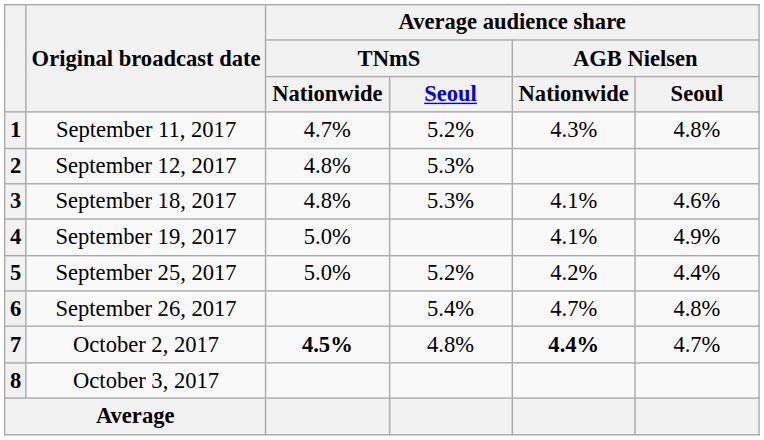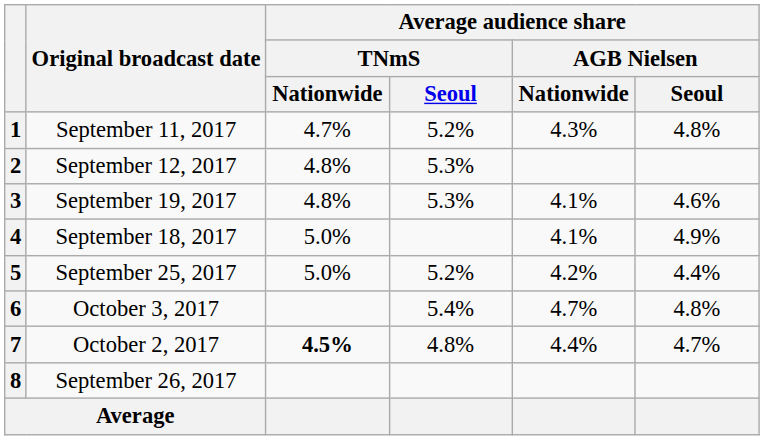 <table class="wikitable" style="text-align:center">
 <tr>
 <th rowspan="3"></th>
 <th rowspan="3">Original broadcast date</th>
 <th colspan="4">Average audience share</th>
 </tr>
 <tr>
 <th colspan="2">TNmS</th>
 <th colspan="2">AGB Nielsen</th>
 </tr>
 <tr>
 <th width="80">Nationwide</th>
 <th width="80"><a href='#'>Seoul</a></th>
 <th width="80">Nationwide</th>
 <th width="80">Seoul</th>
 </tr>
 <tr>
 <th>1</th>
 <td>September 11, 2017</td>
 <td>4.7% </td>
 <td>5.2% </td>
 <td>4.3% </td>
 <td>4.8% </td>
 </tr>
 <tr>
 <th>2</th>
 <td>September 12, 2017</td>
 <td>4.8% </td>
 <td>5.3% </td>
 <td> </td>
 <td> </td>
 </tr>
 <tr>
 <th>3</th>
-<td>September 18, 2017</td>
+<td>September 19, 2017</td>
 <td>4.8% </td>
 <td>5.3% </td>
 <td>4.1% </td>
 <td>4.6% </td>
 </tr>
 <tr>
 <th>4</th>
-<td>September 19, 2017</td>
+<td>September 18, 2017</td>
 <td>5.0% </td>
 <td> </td>
 <td>4.1% </td>
 <td>4.9% </td>
 </tr>
 <tr>
 <th>5</th>
 <td>September 25, 2017</td>
 <td>5.0% </td>
 <td>5.2% </td>
 <td>4.2% </td>
 <td>4.4% </td>
 </tr>
 <tr>
 <th>6</th>
-<td>September 26, 2017</td>
+<td>October 3, 2017</td>
 <td> </td>
 <td>5.4% </td>
 <td>4.7% </td>
 <td>4.8% </td>
 </tr>
 <tr>
 <th>7</th>
 <td>October 2, 2017</td>
 <td><strong>4.5% </strong></td>
 <td>4.8% </td>
-<td><strong>4.4% </strong></td>
+<td>4.4% </td>
 <td>4.7% </td>
 </tr>
 <tr>
 <th>8</th>
-<td>October 3, 2017</td>
+<td>September 26, 2017</td>
 <td> </td>
 <td> </td>
 <td> </td>
 <td> </td>
 </tr>
 <tr>
 <th colspan="2">Average</th>
 <th></th>
 <th></th>
 <th></th>
 <th></th>
 </tr>
 </table>
